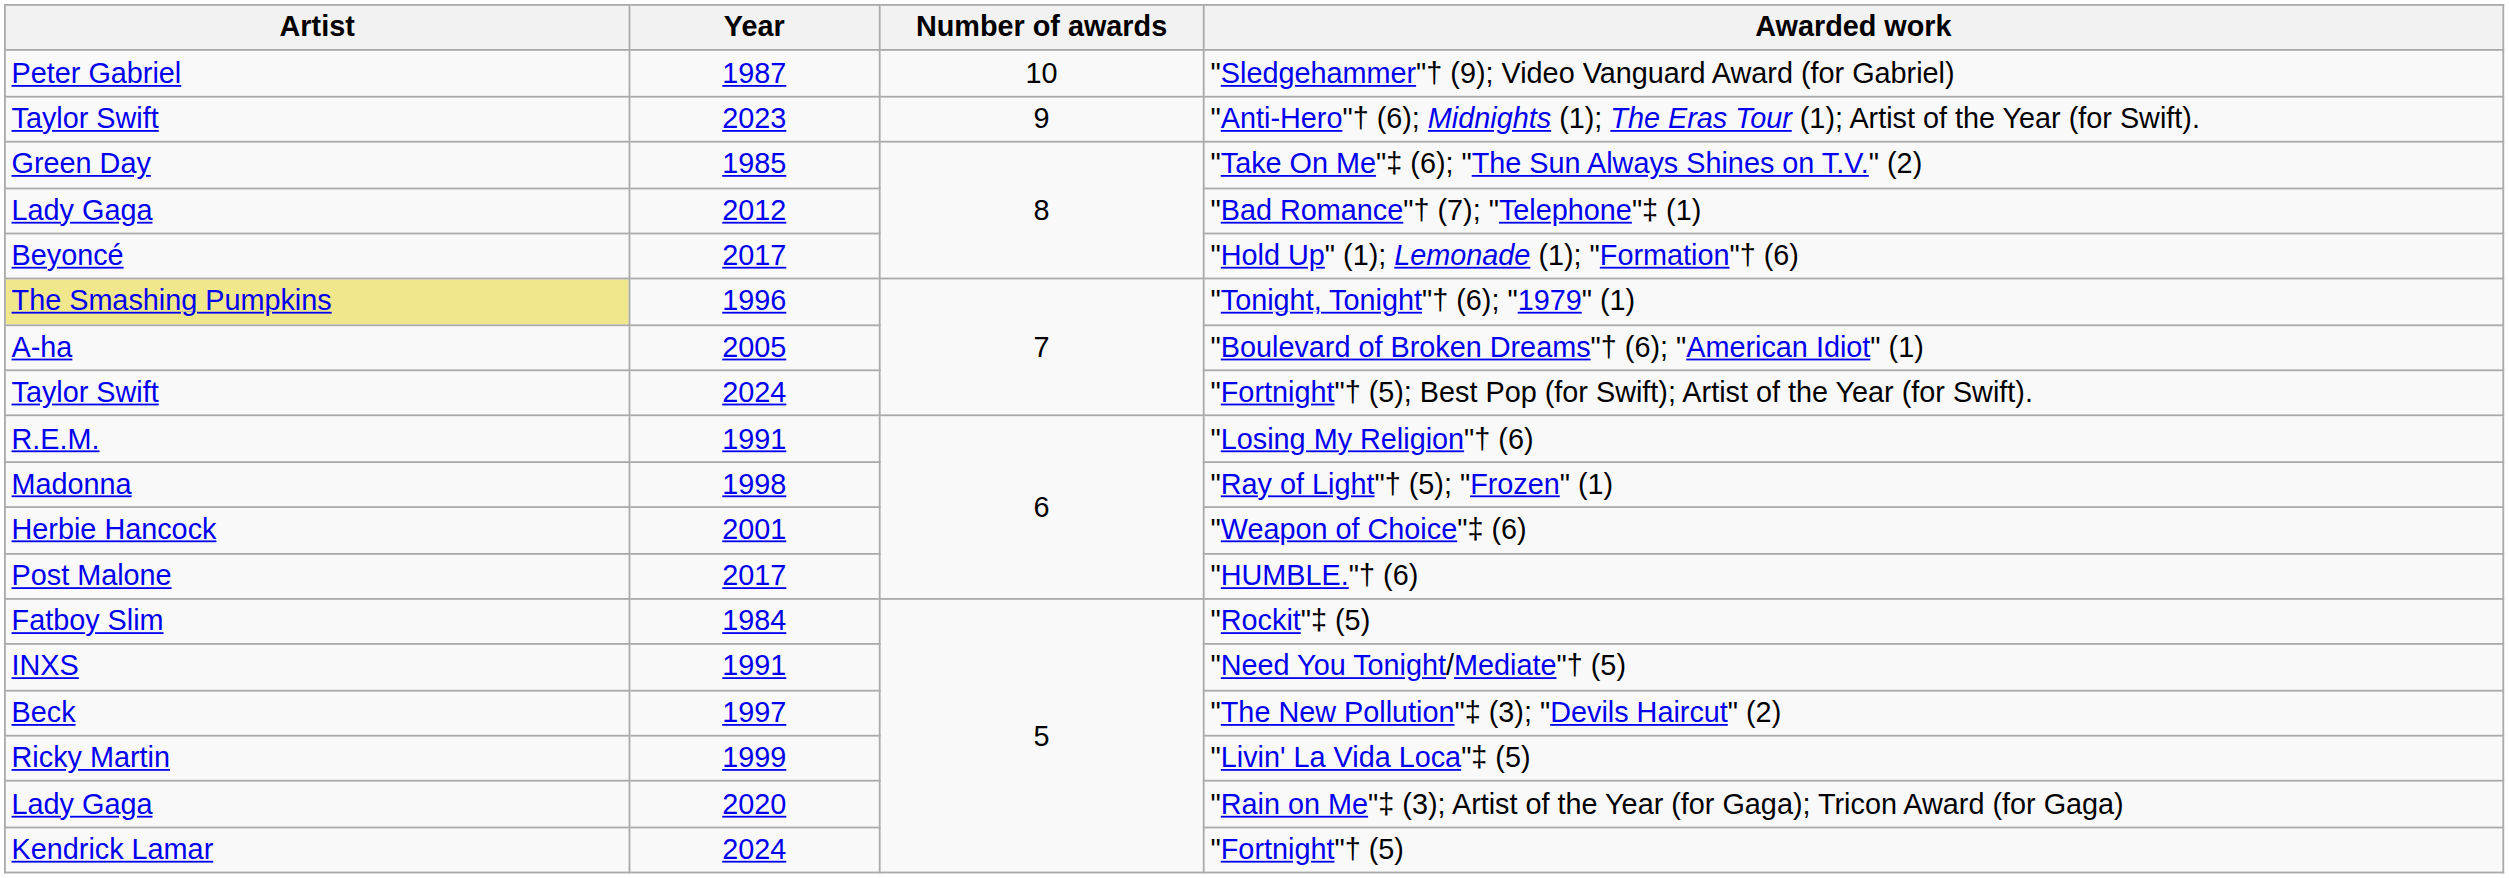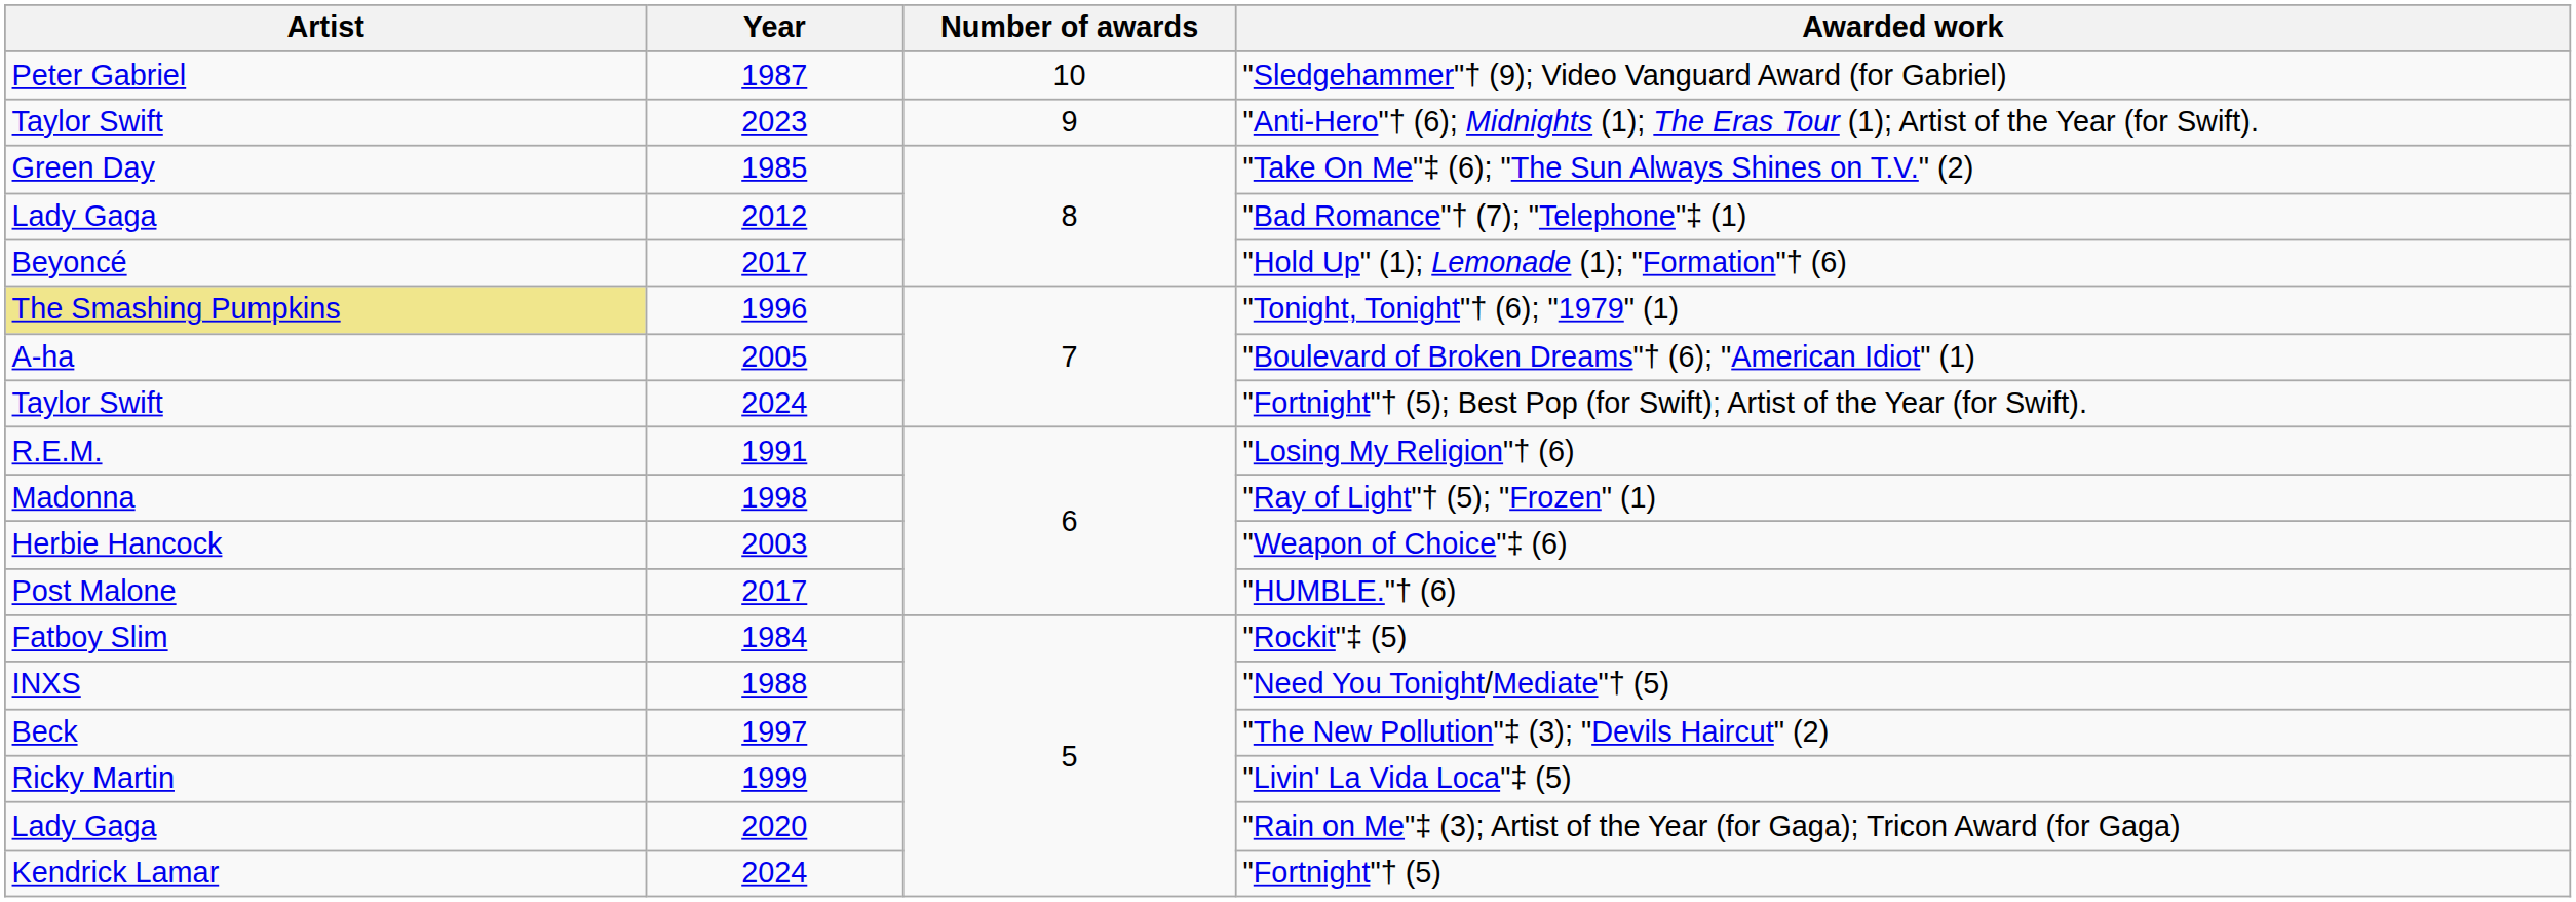 <table class="wikitable" style="width:70%;">
 <tr>
 <th style="width:25%;">Artist</th>
 <th style="width:10%;">Year</th>
 <th style="width:13%;">Number of awards</th>
 <th style="width:52%;">Awarded work</th>
 </tr>
 <tr>
 <td><a href='#'>Peter Gabriel</a></td>
 <td align="center"><a href='#'>1987</a></td>
 <td align="center">10</td>
 <td>"<a href='#'>Sledgehammer</a>"† (9); Video Vanguard Award (for Gabriel)</td>
 </tr>
 <tr>
 <td><a href='#'>Taylor Swift</a></td>
 <td align="center"><a href='#'>2023</a></td>
 <td align="center">9</td>
 <td>"<a href='#'>Anti-Hero</a>"† (6); <em><a href='#'>Midnights</a></em> (1); <em><a href='#'>The Eras Tour</a></em> (1); Artist of the Year (for Swift).</td>
 </tr>
 <tr>
 <td><a href='#'>Green Day</a></td>
 <td align="center"><a href='#'>1985</a></td>
 <td rowspan="3" align="center">8</td>
 <td>"<a href='#'>Take On Me</a>"‡ (6); "<a href='#'>The Sun Always Shines on T.V.</a>" (2)</td>
 </tr>
 <tr>
 <td><a href='#'>Lady Gaga</a></td>
 <td align="center"><a href='#'>2012</a></td>
 <td>"<a href='#'>Bad Romance</a>"† (7); "<a href='#'>Telephone</a>"‡ (1)</td>
 </tr>
 <tr>
 <td><a href='#'>Beyoncé</a></td>
 <td align="center"><a href='#'>2017</a></td>
 <td>"<a href='#'>Hold Up</a>" (1); <em><a href='#'>Lemonade</a></em> (1); "<a href='#'>Formation</a>"† (6)</td>
 </tr>
 <tr>
 <td style="background: khaki;"><a href='#'>The Smashing Pumpkins</a></td>
 <td align="center"><a href='#'>1996</a></td>
 <td rowspan="3" align="center">7</td>
 <td>"<a href='#'>Tonight, Tonight</a>"† (6); "<a href='#'>1979</a>" (1)</td>
 </tr>
 <tr>
 <td><a href='#'>A-ha</a></td>
 <td align="center"><a href='#'>2005</a></td>
 <td>"<a href='#'>Boulevard of Broken Dreams</a>"† (6); "<a href='#'>American Idiot</a>" (1)</td>
 </tr>
 <tr>
 <td><a href='#'>Taylor Swift</a></td>
 <td align="center"><a href='#'>2024</a></td>
 <td>"<a href='#'>Fortnight</a>"† (5); Best Pop (for Swift); Artist of the Year (for Swift).</td>
 </tr>
 <tr>
 <td><a href='#'>R.E.M.</a></td>
 <td align="center"><a href='#'>1991</a></td>
 <td rowspan="4" align="center">6</td>
 <td>"<a href='#'>Losing My Religion</a>"† (6)</td>
 </tr>
 <tr>
 <td><a href='#'>Madonna</a></td>
 <td align="center"><a href='#'>1998</a></td>
 <td>"<a href='#'>Ray of Light</a>"† (5); "<a href='#'>Frozen</a>" (1)</td>
 </tr>
 <tr>
 <td><a href='#'>Herbie Hancock</a></td>
-<td align="center"><a href='#'>2001</a></td>
+<td align="center"><a href='#'>2003</a></td>
 <td>"<a href='#'>Weapon of Choice</a>"‡ (6)</td>
 </tr>
 <tr>
 <td><a href='#'>Post Malone</a></td>
 <td align="center"><a href='#'>2017</a></td>
 <td>"<a href='#'>HUMBLE.</a>"† (6)</td>
 </tr>
 <tr>
 <td><a href='#'>Fatboy Slim</a></td>
 <td align="center"><a href='#'>1984</a></td>
 <td rowspan="6" align="center">5</td>
 <td>"<a href='#'>Rockit</a>"‡ (5)</td>
 </tr>
 <tr>
 <td><a href='#'>INXS</a></td>
-<td align="center"><a href='#'>1991</a></td>
+<td align="center"><a href='#'>1988</a></td>
 <td>"<a href='#'>Need You Tonight</a>/<a href='#'>Mediate</a>"† (5)</td>
 </tr>
 <tr>
 <td><a href='#'>Beck</a></td>
 <td align="center"><a href='#'>1997</a></td>
 <td>"<a href='#'>The New Pollution</a>"‡ (3); "<a href='#'>Devils Haircut</a>" (2)</td>
 </tr>
 <tr>
 <td><a href='#'>Ricky Martin</a></td>
 <td align="center"><a href='#'>1999</a></td>
 <td>"<a href='#'>Livin' La Vida Loca</a>"‡ (5)</td>
 </tr>
 <tr>
 <td><a href='#'>Lady Gaga</a></td>
 <td align="center"><a href='#'>2020</a></td>
 <td>"<a href='#'>Rain on Me</a>"‡ (3); Artist of the Year (for Gaga); Tricon Award (for Gaga)</td>
 </tr>
 <tr>
 <td><a href='#'>Kendrick Lamar</a></td>
 <td align="center"><a href='#'>2024</a></td>
 <td>"<a href='#'>Fortnight</a>"† (5)</td>
 </tr>
 </table>
